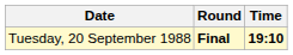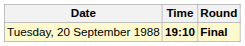 <table class="wikitable">
 <tr>
 <th>Date</th>
+<th>Time</th>
 <th>Round</th>
-<th>Time</th>
 </tr>
 <tr style=background:lemonchiffon>
 <td>Tuesday, 20 September 1988</td>
+<td><strong>19:10</strong></td>
 <td><strong>Final</strong></td>
-<td><strong>19:10</strong></td>
 </tr>
 </table>
